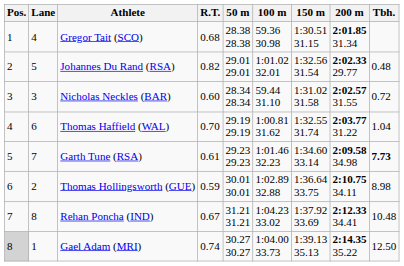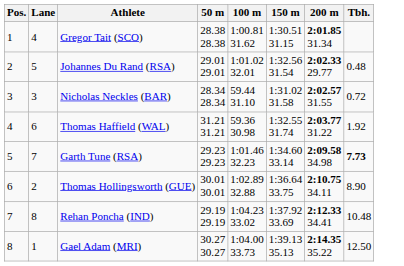 <table class="wikitable">
 <tr>
 <th>Pos.</th>
 <th>Lane</th>
 <th>Athlete</th>
-<th>R.T.</th>
 <th>50 m</th>
 <th>100 m</th>
 <th>150 m</th>
 <th>200 m</th>
 <th>Tbh.</th>
 </tr>
 <tr>
 <td>1</td>
 <td>4</td>
 <td> <a href='#'>Gregor Tait</a> (<a href='#'>SCO</a>)</td>
-<td>0.68</td>
 <td>28.38<br>28.38</td>
-<td>59.36<br>30.98</td>
+<td>1:00.81<br>31.62</td>
 <td>1:30.51<br>31.15</td>
 <td><strong>2:01.85</strong><br>31.34</td>
 <td> </td>
 </tr>
 <tr>
 <td>2</td>
 <td>5</td>
 <td> <a href='#'>Johannes Du Rand</a> (<a href='#'>RSA</a>)</td>
-<td>0.82</td>
 <td>29.01<br>29.01</td>
 <td>1:01.02<br>32.01</td>
 <td>1:32.56<br>31.54</td>
 <td><strong>2:02.33</strong><br>29.77</td>
 <td>0.48</td>
 </tr>
 <tr>
 <td>3</td>
 <td>3</td>
 <td> <a href='#'>Nicholas Neckles</a> (<a href='#'>BAR</a>)</td>
-<td>0.60</td>
 <td>28.34<br>28.34</td>
 <td>59.44<br>31.10</td>
 <td>1:31.02<br>31.58</td>
 <td><strong>2:02.57</strong><br>31.55</td>
 <td>0.72</td>
 </tr>
 <tr>
 <td>4</td>
 <td>6</td>
 <td> <a href='#'>Thomas Haffield</a> (<a href='#'>WAL</a>)</td>
-<td>0.70</td>
-<td>29.19<br>29.19</td>
-<td>1:00.81<br>31.62</td>
+<td>31.21<br>31.21</td>
+<td>59.36<br>30.98</td>
 <td>1:32.55<br>31.74</td>
 <td><strong>2:03.77</strong><br>31.22</td>
-<td>1.04</td>
+<td>1.92</td>
 </tr>
 <tr>
 <td>5</td>
 <td>7</td>
 <td> <a href='#'>Garth Tune</a> (<a href='#'>RSA</a>)</td>
-<td>0.61</td>
 <td>29.23<br>29.23</td>
 <td>1:01.46<br>32.23</td>
 <td>1:34.60<br>33.14</td>
 <td><strong>2:09.58</strong><br>34.98</td>
 <td><strong>7.73</strong></td>
 </tr>
 <tr>
 <td>6</td>
 <td>2</td>
 <td> <a href='#'>Thomas Hollingsworth</a> (<a href='#'>GUE</a>)</td>
-<td>0.59</td>
 <td>30.01<br>30.01</td>
 <td>1:02.89<br>32.88</td>
 <td>1:36.64<br>33.75</td>
 <td><strong>2:10.75</strong><br>34.11</td>
-<td>8.98</td>
+<td>8.90</td>
 </tr>
 <tr>
 <td>7</td>
 <td>8</td>
 <td> <a href='#'>Rehan Poncha</a> (<a href='#'>IND</a>)</td>
-<td>0.67</td>
-<td>31.21<br>31.21</td>
+<td>29.19<br>29.19</td>
 <td>1:04.23<br>33.02</td>
 <td>1:37.92<br>33.69</td>
 <td><strong>2:12.33</strong><br>34.41</td>
 <td>10.48</td>
 </tr>
 <tr>
-<td style="background: lightgrey;">8</td>
+<td>8</td>
 <td>1</td>
 <td> <a href='#'>Gael Adam</a> (<a href='#'>MRI</a>)</td>
-<td>0.74</td>
 <td>30.27<br>30.27</td>
 <td>1:04.00<br>33.73</td>
 <td>1:39.13<br>35.13</td>
 <td><strong>2:14.35</strong><br>35.22</td>
 <td>12.50</td>
 </tr>
 </table>
